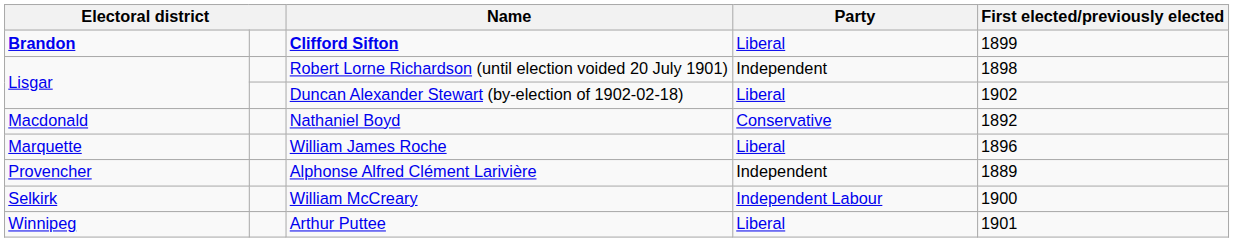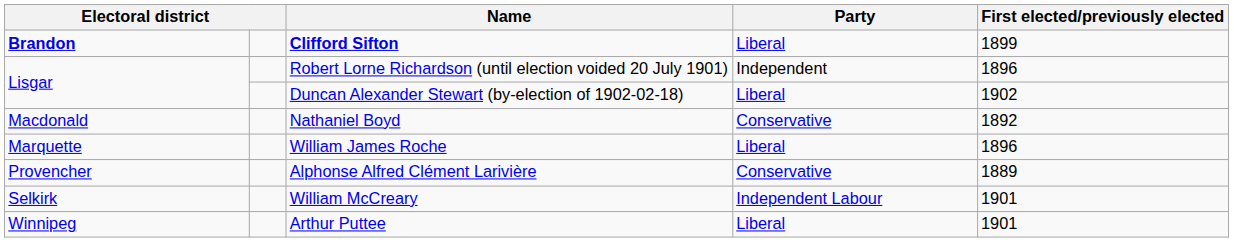 <table class="wikitable" width=95%>
 <tr>
 <th colspan=2 width=23%>Electoral district</th>
 <th>Name</th>
 <th width=20%>Party</th>
 <th>First elected/previously elected</th>
 </tr>
 <tr>
 <td width=20%><strong><a href='#'>Brandon</a></strong></td>
 <td></td>
 <td><strong><a href='#'>Clifford Sifton</a></strong></td>
 <td><a href='#'>Liberal</a></td>
 <td>1899</td>
 </tr>
 <tr>
 <td rowspan=2><a href='#'>Lisgar</a></td>
 <td></td>
 <td><a href='#'>Robert Lorne Richardson</a> (until election voided 20 July 1901)</td>
 <td>Independent</td>
-<td>1898</td>
+<td>1896</td>
 </tr>
 <tr>
 <td></td>
 <td><a href='#'>Duncan Alexander Stewart</a> (by-election of 1902-02-18)</td>
 <td><a href='#'>Liberal</a></td>
 <td>1902</td>
 </tr>
 <tr>
 <td><a href='#'>Macdonald</a></td>
 <td></td>
 <td><a href='#'>Nathaniel Boyd</a></td>
 <td><a href='#'>Conservative</a></td>
 <td>1892</td>
 </tr>
 <tr>
 <td><a href='#'>Marquette</a></td>
 <td></td>
 <td><a href='#'>William James Roche</a></td>
 <td><a href='#'>Liberal</a></td>
 <td>1896</td>
 </tr>
 <tr>
 <td><a href='#'>Provencher</a></td>
 <td></td>
 <td><a href='#'>Alphonse Alfred Clément Larivière</a></td>
-<td>Independent</td>
+<td><a href='#'>Conservative</a></td>
 <td>1889</td>
 </tr>
 <tr>
 <td><a href='#'>Selkirk</a></td>
 <td></td>
 <td><a href='#'>William McCreary</a></td>
 <td><a href='#'>Independent Labour</a></td>
-<td>1900</td>
+<td>1901</td>
 </tr>
 <tr>
 <td><a href='#'>Winnipeg</a></td>
 <td></td>
 <td><a href='#'>Arthur Puttee</a></td>
 <td><a href='#'>Liberal</a></td>
 <td>1901</td>
 </tr>
 </table>
